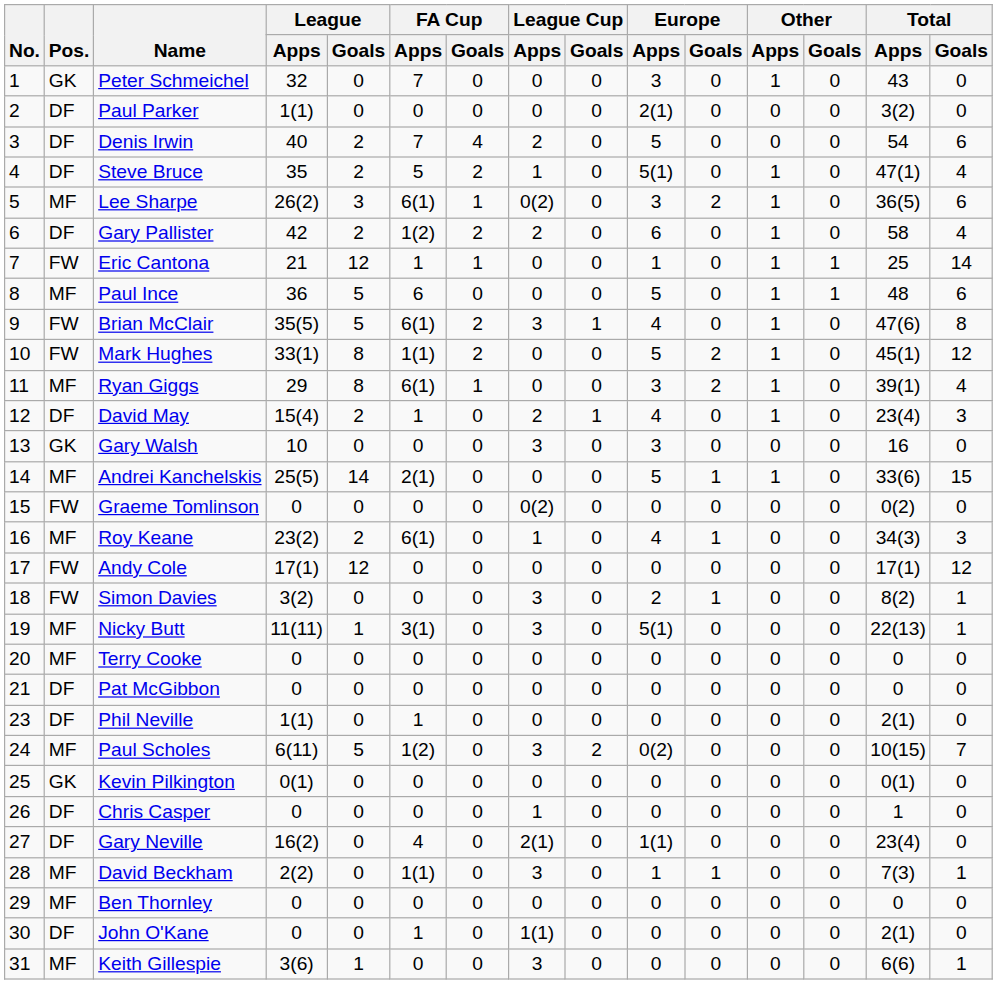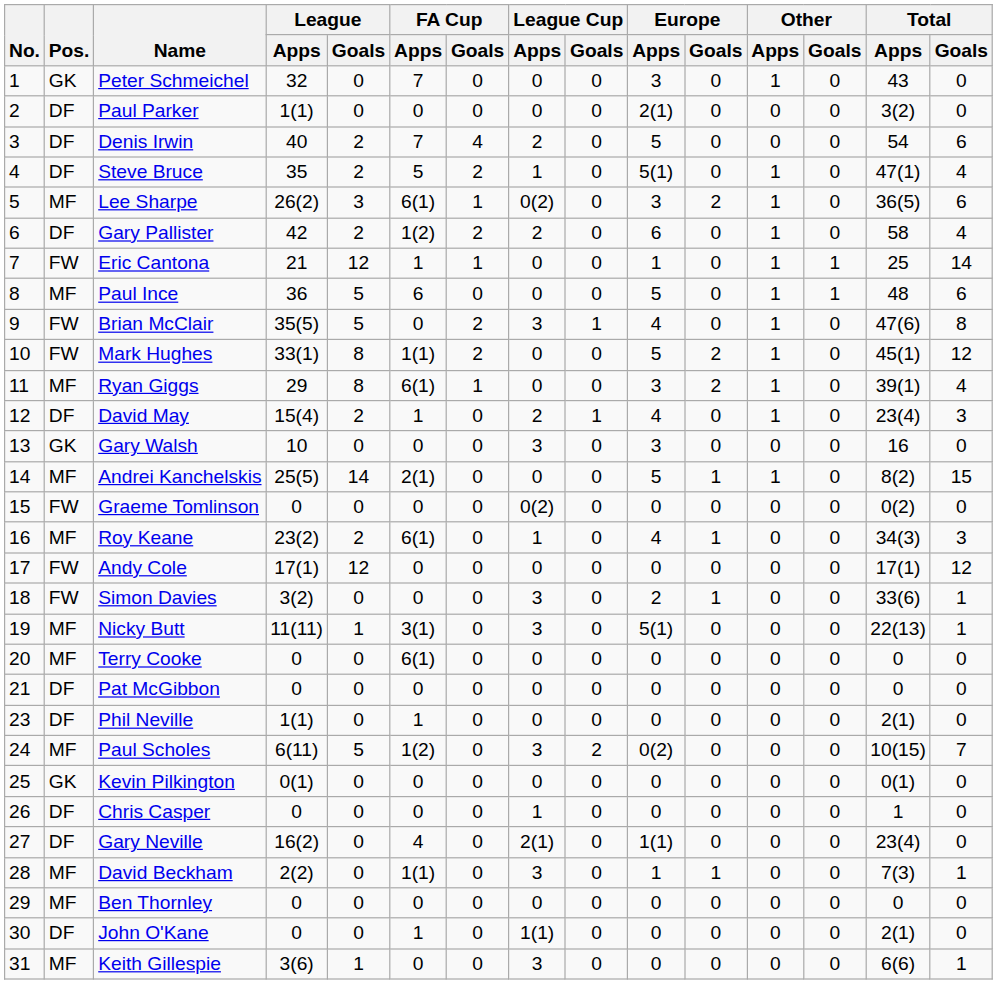 <table class="wikitable" style="text-align:center">
 <tr>
 <th rowspan="2" valign="bottom">No.</th>
 <th rowspan="2" valign="bottom">Pos.</th>
 <th rowspan="2" valign="bottom">Name</th>
 <th colspan="2" width="85">League</th>
 <th colspan="2" width="85">FA Cup</th>
 <th colspan="2" width="85">League Cup</th>
 <th colspan="2" width="85">Europe</th>
 <th colspan="2" width="85">Other</th>
 <th colspan="2" width="85">Total</th>
 </tr>
 <tr>
 <th>Apps</th>
 <th>Goals</th>
 <th>Apps</th>
 <th>Goals</th>
 <th>Apps</th>
 <th>Goals</th>
 <th>Apps</th>
 <th>Goals</th>
 <th>Apps</th>
 <th>Goals</th>
 <th>Apps</th>
 <th>Goals</th>
 </tr>
 <tr>
 <td align="left">1</td>
 <td align="left">GK</td>
 <td align="left"> <a href='#'>Peter Schmeichel</a></td>
 <td>32</td>
 <td>0</td>
 <td>7</td>
 <td>0</td>
 <td>0</td>
 <td>0</td>
 <td>3</td>
 <td>0</td>
 <td>1</td>
 <td>0</td>
 <td>43</td>
 <td>0</td>
 </tr>
 <tr>
 <td align="left">2</td>
 <td align="left">DF</td>
 <td align="left"> <a href='#'>Paul Parker</a></td>
 <td>1(1)</td>
 <td>0</td>
 <td>0</td>
 <td>0</td>
 <td>0</td>
 <td>0</td>
 <td>2(1)</td>
 <td>0</td>
 <td>0</td>
 <td>0</td>
 <td>3(2)</td>
 <td>0</td>
 </tr>
 <tr>
 <td align="left">3</td>
 <td align="left">DF</td>
 <td align="left"> <a href='#'>Denis Irwin</a></td>
 <td>40</td>
 <td>2</td>
 <td>7</td>
 <td>4</td>
 <td>2</td>
 <td>0</td>
 <td>5</td>
 <td>0</td>
 <td>0</td>
 <td>0</td>
 <td>54</td>
 <td>6</td>
 </tr>
 <tr>
 <td align="left">4</td>
 <td align="left">DF</td>
 <td align="left"> <a href='#'>Steve Bruce</a></td>
 <td>35</td>
 <td>2</td>
 <td>5</td>
 <td>2</td>
 <td>1</td>
 <td>0</td>
 <td>5(1)</td>
 <td>0</td>
 <td>1</td>
 <td>0</td>
 <td>47(1)</td>
 <td>4</td>
 </tr>
 <tr>
 <td align="left">5</td>
 <td align="left">MF</td>
 <td align="left"> <a href='#'>Lee Sharpe</a></td>
 <td>26(2)</td>
 <td>3</td>
 <td>6(1)</td>
 <td>1</td>
 <td>0(2)</td>
 <td>0</td>
 <td>3</td>
 <td>2</td>
 <td>1</td>
 <td>0</td>
 <td>36(5)</td>
 <td>6</td>
 </tr>
 <tr>
 <td align="left">6</td>
 <td align="left">DF</td>
 <td align="left"> <a href='#'>Gary Pallister</a></td>
 <td>42</td>
 <td>2</td>
 <td>1(2)</td>
 <td>2</td>
 <td>2</td>
 <td>0</td>
 <td>6</td>
 <td>0</td>
 <td>1</td>
 <td>0</td>
 <td>58</td>
 <td>4</td>
 </tr>
 <tr>
 <td align="left">7</td>
 <td align="left">FW</td>
 <td align="left"> <a href='#'>Eric Cantona</a></td>
 <td>21</td>
 <td>12</td>
 <td>1</td>
 <td>1</td>
 <td>0</td>
 <td>0</td>
 <td>1</td>
 <td>0</td>
 <td>1</td>
 <td>1</td>
 <td>25</td>
 <td>14</td>
 </tr>
 <tr>
 <td align="left">8</td>
 <td align="left">MF</td>
 <td align="left"> <a href='#'>Paul Ince</a></td>
 <td>36</td>
 <td>5</td>
 <td>6</td>
 <td>0</td>
 <td>0</td>
 <td>0</td>
 <td>5</td>
 <td>0</td>
 <td>1</td>
 <td>1</td>
 <td>48</td>
 <td>6</td>
 </tr>
 <tr>
 <td align="left">9</td>
 <td align="left">FW</td>
 <td align="left"> <a href='#'>Brian McClair</a></td>
 <td>35(5)</td>
 <td>5</td>
-<td>6(1)</td>
+<td>0</td>
 <td>2</td>
 <td>3</td>
 <td>1</td>
 <td>4</td>
 <td>0</td>
 <td>1</td>
 <td>0</td>
 <td>47(6)</td>
 <td>8</td>
 </tr>
 <tr>
 <td align="left">10</td>
 <td align="left">FW</td>
 <td align="left"> <a href='#'>Mark Hughes</a></td>
 <td>33(1)</td>
 <td>8</td>
 <td>1(1)</td>
 <td>2</td>
 <td>0</td>
 <td>0</td>
 <td>5</td>
 <td>2</td>
 <td>1</td>
 <td>0</td>
 <td>45(1)</td>
 <td>12</td>
 </tr>
 <tr>
 <td align="left">11</td>
 <td align="left">MF</td>
 <td align="left"> <a href='#'>Ryan Giggs</a></td>
 <td>29</td>
 <td>8</td>
 <td>6(1)</td>
 <td>1</td>
 <td>0</td>
 <td>0</td>
 <td>3</td>
 <td>2</td>
 <td>1</td>
 <td>0</td>
 <td>39(1)</td>
 <td>4</td>
 </tr>
 <tr>
 <td align="left">12</td>
 <td align="left">DF</td>
 <td align="left"> <a href='#'>David May</a></td>
 <td>15(4)</td>
 <td>2</td>
 <td>1</td>
 <td>0</td>
 <td>2</td>
 <td>1</td>
 <td>4</td>
 <td>0</td>
 <td>1</td>
 <td>0</td>
 <td>23(4)</td>
 <td>3</td>
 </tr>
 <tr>
 <td align="left">13</td>
 <td align="left">GK</td>
 <td align="left"> <a href='#'>Gary Walsh</a></td>
 <td>10</td>
 <td>0</td>
 <td>0</td>
 <td>0</td>
 <td>3</td>
 <td>0</td>
 <td>3</td>
 <td>0</td>
 <td>0</td>
 <td>0</td>
 <td>16</td>
 <td>0</td>
 </tr>
 <tr>
 <td align="left">14</td>
 <td align="left">MF</td>
 <td align="left"> <a href='#'>Andrei Kanchelskis</a></td>
 <td>25(5)</td>
 <td>14</td>
 <td>2(1)</td>
 <td>0</td>
 <td>0</td>
 <td>0</td>
 <td>5</td>
 <td>1</td>
 <td>1</td>
 <td>0</td>
-<td>33(6)</td>
+<td>8(2)</td>
 <td>15</td>
 </tr>
 <tr>
 <td align="left">15</td>
 <td align="left">FW</td>
 <td align="left"> <a href='#'>Graeme Tomlinson</a></td>
 <td>0</td>
 <td>0</td>
 <td>0</td>
 <td>0</td>
 <td>0(2)</td>
 <td>0</td>
 <td>0</td>
 <td>0</td>
 <td>0</td>
 <td>0</td>
 <td>0(2)</td>
 <td>0</td>
 </tr>
 <tr>
 <td align="left">16</td>
 <td align="left">MF</td>
 <td align="left"> <a href='#'>Roy Keane</a></td>
 <td>23(2)</td>
 <td>2</td>
 <td>6(1)</td>
 <td>0</td>
 <td>1</td>
 <td>0</td>
 <td>4</td>
 <td>1</td>
 <td>0</td>
 <td>0</td>
 <td>34(3)</td>
 <td>3</td>
 </tr>
 <tr>
 <td align="left">17</td>
 <td align="left">FW</td>
 <td align="left"> <a href='#'>Andy Cole</a></td>
 <td>17(1)</td>
 <td>12</td>
 <td>0</td>
 <td>0</td>
 <td>0</td>
 <td>0</td>
 <td>0</td>
 <td>0</td>
 <td>0</td>
 <td>0</td>
 <td>17(1)</td>
 <td>12</td>
 </tr>
 <tr>
 <td align="left">18</td>
 <td align="left">FW</td>
 <td align="left"> <a href='#'>Simon Davies</a></td>
 <td>3(2)</td>
 <td>0</td>
 <td>0</td>
 <td>0</td>
 <td>3</td>
 <td>0</td>
 <td>2</td>
 <td>1</td>
 <td>0</td>
 <td>0</td>
-<td>8(2)</td>
+<td>33(6)</td>
 <td>1</td>
 </tr>
 <tr>
 <td align="left">19</td>
 <td align="left">MF</td>
 <td align="left"> <a href='#'>Nicky Butt</a></td>
 <td>11(11)</td>
 <td>1</td>
 <td>3(1)</td>
 <td>0</td>
 <td>3</td>
 <td>0</td>
 <td>5(1)</td>
 <td>0</td>
 <td>0</td>
 <td>0</td>
 <td>22(13)</td>
 <td>1</td>
 </tr>
 <tr>
 <td align="left">20</td>
 <td align="left">MF</td>
 <td align="left"> <a href='#'>Terry Cooke</a></td>
 <td>0</td>
 <td>0</td>
-<td>0</td>
+<td>6(1)</td>
 <td>0</td>
 <td>0</td>
 <td>0</td>
 <td>0</td>
 <td>0</td>
 <td>0</td>
 <td>0</td>
 <td>0</td>
 <td>0</td>
 </tr>
 <tr>
 <td align="left">21</td>
 <td align="left">DF</td>
 <td align="left"> <a href='#'>Pat McGibbon</a></td>
 <td>0</td>
 <td>0</td>
 <td>0</td>
 <td>0</td>
 <td>0</td>
 <td>0</td>
 <td>0</td>
 <td>0</td>
 <td>0</td>
 <td>0</td>
 <td>0</td>
 <td>0</td>
 </tr>
 <tr>
 <td align="left">23</td>
 <td align="left">DF</td>
 <td align="left"> <a href='#'>Phil Neville</a></td>
 <td>1(1)</td>
 <td>0</td>
 <td>1</td>
 <td>0</td>
 <td>0</td>
 <td>0</td>
 <td>0</td>
 <td>0</td>
 <td>0</td>
 <td>0</td>
 <td>2(1)</td>
 <td>0</td>
 </tr>
 <tr>
 <td align="left">24</td>
 <td align="left">MF</td>
 <td align="left"> <a href='#'>Paul Scholes</a></td>
 <td>6(11)</td>
 <td>5</td>
 <td>1(2)</td>
 <td>0</td>
 <td>3</td>
 <td>2</td>
 <td>0(2)</td>
 <td>0</td>
 <td>0</td>
 <td>0</td>
 <td>10(15)</td>
 <td>7</td>
 </tr>
 <tr>
 <td align="left">25</td>
 <td align="left">GK</td>
 <td align="left"> <a href='#'>Kevin Pilkington</a></td>
 <td>0(1)</td>
 <td>0</td>
 <td>0</td>
 <td>0</td>
 <td>0</td>
 <td>0</td>
 <td>0</td>
 <td>0</td>
 <td>0</td>
 <td>0</td>
 <td>0(1)</td>
 <td>0</td>
 </tr>
 <tr>
 <td align="left">26</td>
 <td align="left">DF</td>
 <td align="left"> <a href='#'>Chris Casper</a></td>
 <td>0</td>
 <td>0</td>
 <td>0</td>
 <td>0</td>
 <td>1</td>
 <td>0</td>
 <td>0</td>
 <td>0</td>
 <td>0</td>
 <td>0</td>
 <td>1</td>
 <td>0</td>
 </tr>
 <tr>
 <td align="left">27</td>
 <td align="left">DF</td>
 <td align="left"> <a href='#'>Gary Neville</a></td>
 <td>16(2)</td>
 <td>0</td>
 <td>4</td>
 <td>0</td>
 <td>2(1)</td>
 <td>0</td>
 <td>1(1)</td>
 <td>0</td>
 <td>0</td>
 <td>0</td>
 <td>23(4)</td>
 <td>0</td>
 </tr>
 <tr>
 <td align="left">28</td>
 <td align="left">MF</td>
 <td align="left"> <a href='#'>David Beckham</a></td>
 <td>2(2)</td>
 <td>0</td>
 <td>1(1)</td>
 <td>0</td>
 <td>3</td>
 <td>0</td>
 <td>1</td>
 <td>1</td>
 <td>0</td>
 <td>0</td>
 <td>7(3)</td>
 <td>1</td>
 </tr>
 <tr>
 <td align="left">29</td>
 <td align="left">MF</td>
 <td align="left"> <a href='#'>Ben Thornley</a></td>
 <td>0</td>
 <td>0</td>
 <td>0</td>
 <td>0</td>
 <td>0</td>
 <td>0</td>
 <td>0</td>
 <td>0</td>
 <td>0</td>
 <td>0</td>
 <td>0</td>
 <td>0</td>
 </tr>
 <tr>
 <td align="left">30</td>
 <td align="left">DF</td>
 <td align="left"> <a href='#'>John O'Kane</a></td>
 <td>0</td>
 <td>0</td>
 <td>1</td>
 <td>0</td>
 <td>1(1)</td>
 <td>0</td>
 <td>0</td>
 <td>0</td>
 <td>0</td>
 <td>0</td>
 <td>2(1)</td>
 <td>0</td>
 </tr>
 <tr>
 <td align="left">31</td>
 <td align="left">MF</td>
 <td align="left"> <a href='#'>Keith Gillespie</a></td>
 <td>3(6)</td>
 <td>1</td>
 <td>0</td>
 <td>0</td>
 <td>3</td>
 <td>0</td>
 <td>0</td>
 <td>0</td>
 <td>0</td>
 <td>0</td>
 <td>6(6)</td>
 <td>1</td>
 </tr>
 </table>
